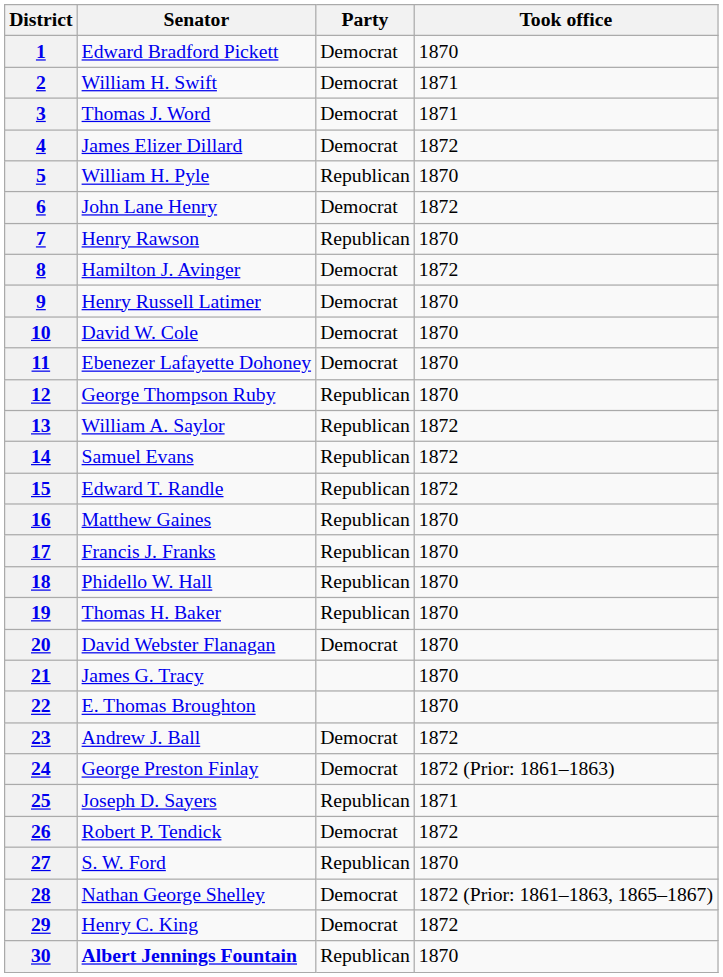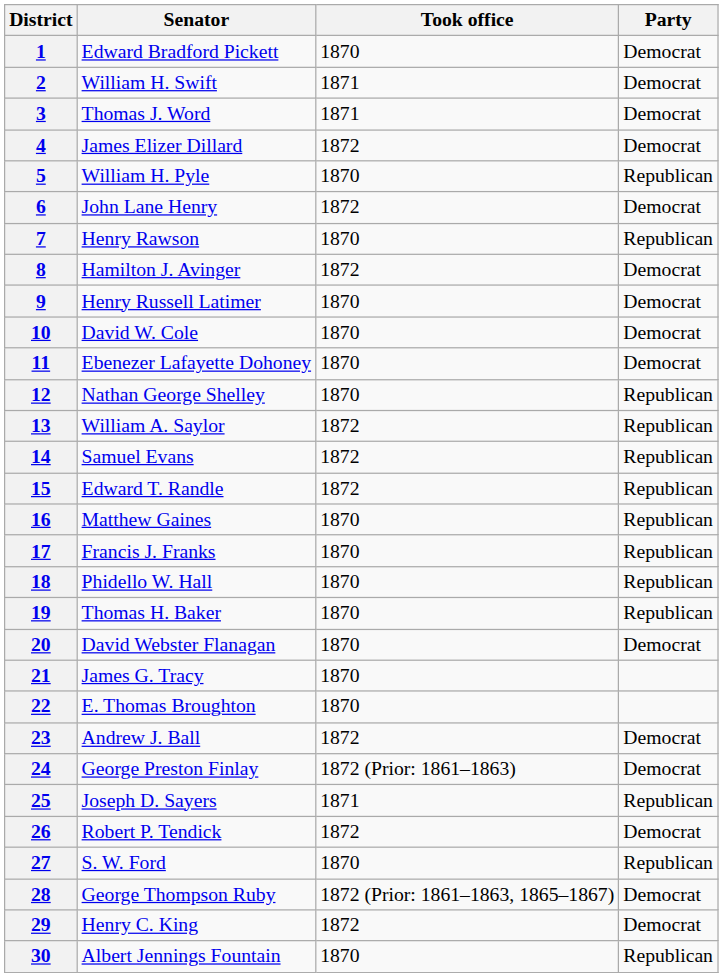 <table class="wikitable">
 <tr>
 <th>District</th>
 <th>Senator</th>
+<th>Took office</th>
 <th>Party</th>
-<th>Took office</th>
 </tr>
 <tr>
 <th><a href='#'>1</a></th>
 <td><a href='#'>Edward Bradford Pickett</a></td>
+<td>1870</td>
 <td>Democrat</td>
-<td>1870</td>
 </tr>
 <tr>
 <th><a href='#'>2</a></th>
 <td><a href='#'>William H. Swift</a></td>
+<td>1871</td>
 <td>Democrat</td>
-<td>1871</td>
 </tr>
 <tr>
 <th><a href='#'>3</a></th>
 <td><a href='#'>Thomas J. Word</a></td>
+<td>1871</td>
 <td>Democrat</td>
-<td>1871</td>
 </tr>
 <tr>
 <th><a href='#'>4</a></th>
 <td><a href='#'>James Elizer Dillard</a></td>
+<td>1872</td>
 <td>Democrat</td>
-<td>1872</td>
 </tr>
 <tr>
 <th><a href='#'>5</a></th>
 <td><a href='#'>William H. Pyle</a></td>
+<td>1870</td>
 <td>Republican</td>
-<td>1870</td>
 </tr>
 <tr>
 <th><a href='#'>6</a></th>
 <td><a href='#'>John Lane Henry</a></td>
+<td>1872</td>
 <td>Democrat</td>
-<td>1872</td>
 </tr>
 <tr>
 <th><a href='#'>7</a></th>
 <td><a href='#'>Henry Rawson</a></td>
+<td>1870</td>
 <td>Republican</td>
-<td>1870</td>
 </tr>
 <tr>
 <th><a href='#'>8</a></th>
 <td><a href='#'>Hamilton J. Avinger</a></td>
+<td>1872</td>
 <td>Democrat</td>
-<td>1872</td>
 </tr>
 <tr>
 <th><a href='#'>9</a></th>
 <td><a href='#'>Henry Russell Latimer</a></td>
+<td>1870</td>
 <td>Democrat</td>
-<td>1870</td>
 </tr>
 <tr>
 <th><a href='#'>10</a></th>
 <td><a href='#'>David W. Cole</a></td>
+<td>1870</td>
 <td>Democrat</td>
-<td>1870</td>
 </tr>
 <tr>
 <th><a href='#'>11</a></th>
 <td><a href='#'>Ebenezer Lafayette Dohoney</a></td>
+<td>1870</td>
 <td>Democrat</td>
-<td>1870</td>
 </tr>
 <tr>
 <th><a href='#'>12</a></th>
-<td><a href='#'>George Thompson Ruby</a></td>
+<td><a href='#'>Nathan George Shelley</a></td>
+<td>1870</td>
 <td>Republican</td>
-<td>1870</td>
 </tr>
 <tr>
 <th><a href='#'>13</a></th>
 <td><a href='#'>William A. Saylor</a></td>
+<td>1872</td>
 <td>Republican</td>
-<td>1872</td>
 </tr>
 <tr>
 <th><a href='#'>14</a></th>
 <td><a href='#'>Samuel Evans</a></td>
+<td>1872</td>
 <td>Republican</td>
-<td>1872</td>
 </tr>
 <tr>
 <th><a href='#'>15</a></th>
 <td><a href='#'>Edward T. Randle</a></td>
+<td>1872</td>
 <td>Republican</td>
-<td>1872</td>
 </tr>
 <tr>
 <th><a href='#'>16</a></th>
 <td><a href='#'>Matthew Gaines</a></td>
+<td>1870</td>
 <td>Republican</td>
-<td>1870</td>
 </tr>
 <tr>
 <th><a href='#'>17</a></th>
 <td><a href='#'>Francis J. Franks</a></td>
+<td>1870</td>
 <td>Republican</td>
-<td>1870</td>
 </tr>
 <tr>
 <th><a href='#'>18</a></th>
 <td><a href='#'>Phidello W. Hall</a></td>
+<td>1870</td>
 <td>Republican</td>
-<td>1870</td>
 </tr>
 <tr>
 <th><a href='#'>19</a></th>
 <td><a href='#'>Thomas H. Baker</a></td>
+<td>1870</td>
 <td>Republican</td>
-<td>1870</td>
 </tr>
 <tr>
 <th><a href='#'>20</a></th>
 <td><a href='#'>David Webster Flanagan</a></td>
+<td>1870</td>
 <td>Democrat</td>
-<td>1870</td>
 </tr>
 <tr>
 <th><a href='#'>21</a></th>
 <td><a href='#'>James G. Tracy</a></td>
+<td>1870</td>
 <td></td>
-<td>1870</td>
 </tr>
 <tr>
 <th><a href='#'>22</a></th>
 <td><a href='#'>E. Thomas Broughton</a></td>
+<td>1870</td>
 <td></td>
-<td>1870</td>
 </tr>
 <tr>
 <th><a href='#'>23</a></th>
 <td><a href='#'>Andrew J. Ball</a></td>
+<td>1872</td>
 <td>Democrat</td>
-<td>1872</td>
 </tr>
 <tr>
 <th><a href='#'>24</a></th>
 <td><a href='#'>George Preston Finlay</a></td>
+<td>1872 (Prior: 1861–1863)</td>
 <td>Democrat</td>
-<td>1872 (Prior: 1861–1863)</td>
 </tr>
 <tr>
 <th><a href='#'>25</a></th>
 <td><a href='#'>Joseph D. Sayers</a></td>
+<td>1871</td>
 <td>Republican</td>
-<td>1871</td>
 </tr>
 <tr>
 <th><a href='#'>26</a></th>
 <td><a href='#'>Robert P. Tendick</a></td>
+<td>1872</td>
 <td>Democrat</td>
-<td>1872</td>
 </tr>
 <tr>
 <th><a href='#'>27</a></th>
 <td><a href='#'>S. W. Ford</a></td>
+<td>1870</td>
 <td>Republican</td>
-<td>1870</td>
 </tr>
 <tr>
 <th><a href='#'>28</a></th>
-<td><a href='#'>Nathan George Shelley</a></td>
+<td><a href='#'>George Thompson Ruby</a></td>
+<td>1872 (Prior: 1861–1863, 1865–1867)</td>
 <td>Democrat</td>
-<td>1872 (Prior: 1861–1863, 1865–1867)</td>
 </tr>
 <tr>
 <th><a href='#'>29</a></th>
 <td><a href='#'>Henry C. King</a></td>
+<td>1872</td>
 <td>Democrat</td>
-<td>1872</td>
 </tr>
 <tr>
 <th><a href='#'>30</a></th>
-<td><strong><a href='#'>Albert Jennings Fountain</a></strong></td>
+<td><a href='#'>Albert Jennings Fountain</a></td>
+<td>1870</td>
 <td>Republican</td>
-<td>1870</td>
 </tr>
 </table>
